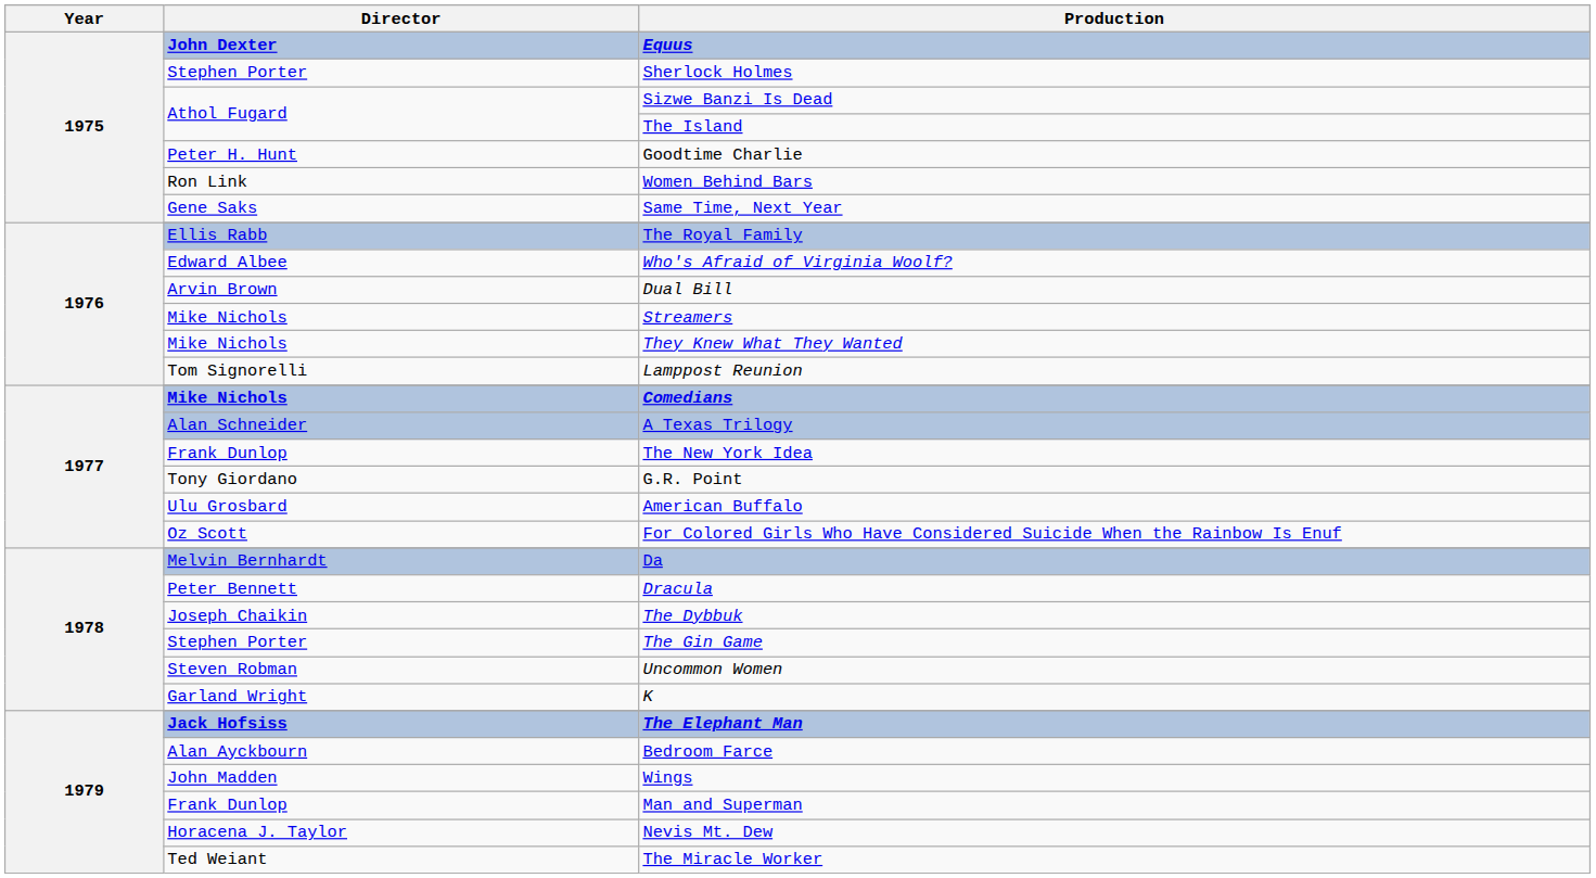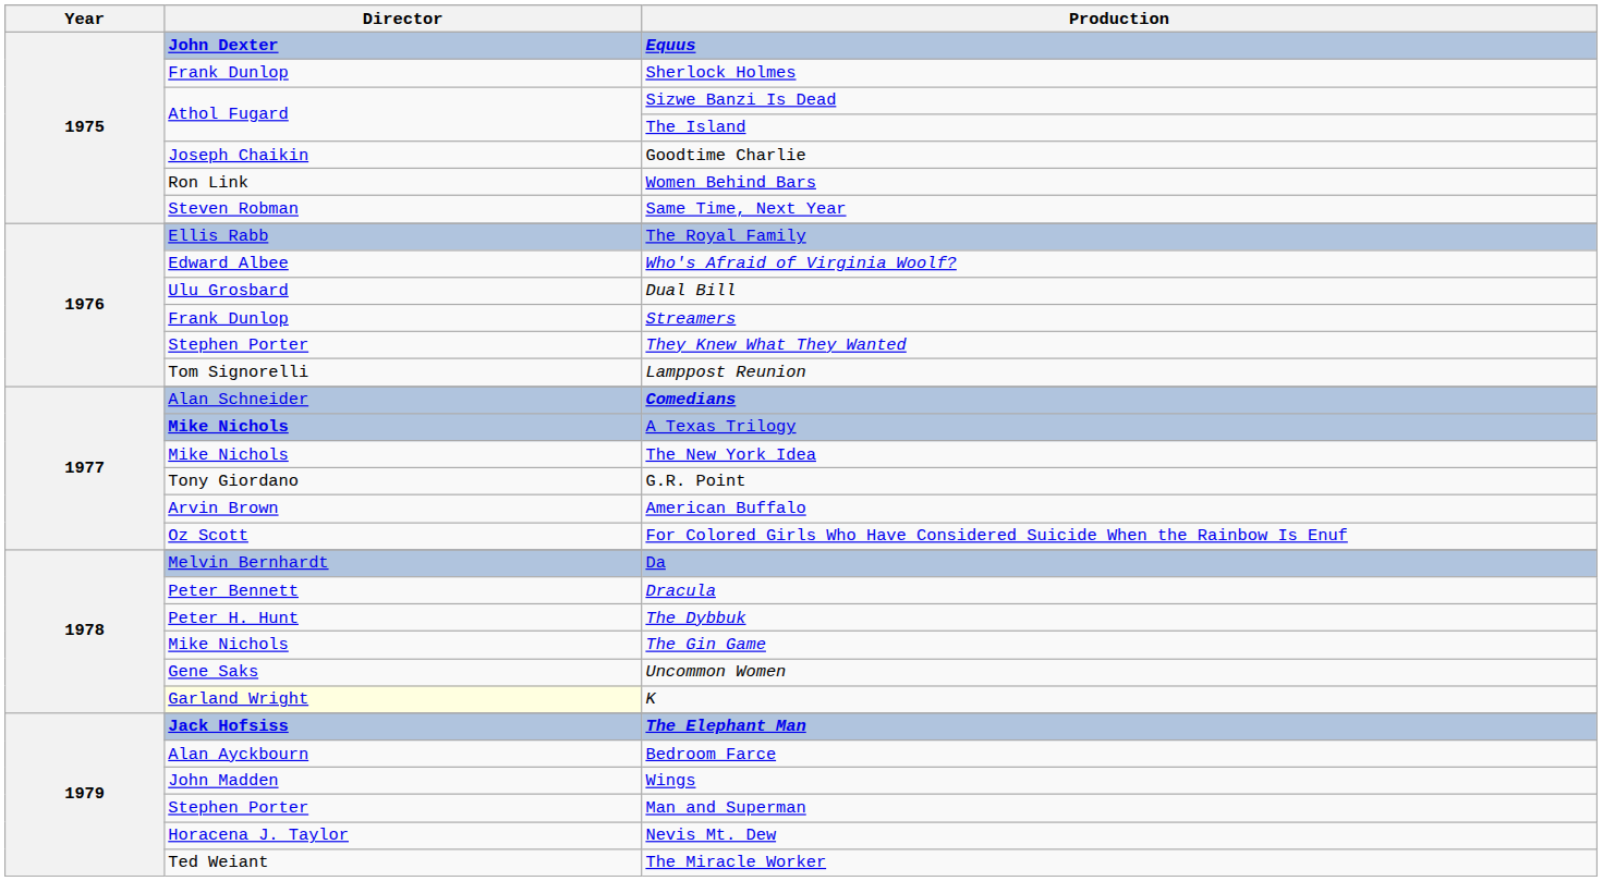 <table class="wikitable" style="width:98%;">
 <tr style="background:#bebebe;">
 <th style="width:10%;">Year</th>
 <th style="width:30%;">Director</th>
 <th style="width:60%;">Production</th>
 </tr>
 <tr>
 <th rowspan="8" align="center">1975</th>
 </tr>
 <tr style="background:#B0C4DE">
 <td><strong><a href='#'>John Dexter</a></strong></td>
 <td><strong><em><a href='#'>Equus</a><em> <strong></td>
 </tr>
 <tr>
-<td><a href='#'>Stephen Porter</a></td>
+<td><a href='#'>Frank Dunlop</a></td>
 <td></em><a href='#'>Sherlock Holmes</a><em></td>
 </tr>
 <tr>
 <td rowspan="2"><a href='#'>Athol Fugard</a></td>
 <td></em><a href='#'>Sizwe Banzi Is Dead</a><em></td>
 </tr>
 <tr>
 <td></em><a href='#'>The Island</a><em></td>
 </tr>
 <tr>
-<td><a href='#'>Peter H. Hunt</a></td>
+<td><a href='#'>Joseph Chaikin</a></td>
 <td></em>Goodtime Charlie<em></td>
 </tr>
 <tr>
 <td>Ron Link</td>
 <td></em><a href='#'>Women Behind Bars</a><em></td>
 </tr>
 <tr>
-<td><a href='#'>Gene Saks</a></td>
+<td><a href='#'>Steven Robman</a></td>
 <td></em><a href='#'>Same Time, Next Year</a><em></td>
 </tr>
 <tr>
 <th rowspan="7" align="center">1976</th>
 </tr>
 <tr style="background:#B0C4DE">
 <td></strong><a href='#'>Ellis Rabb</a><strong></td>
 <td></em></strong><a href='#'>The Royal Family</a></em> </strong></td>
 </tr>
 <tr>
 <td><a href='#'>Edward Albee</a></td>
 <td><em><a href='#'>Who's Afraid of Virginia Woolf?</a></em></td>
 </tr>
 <tr>
-<td><a href='#'>Arvin Brown</a></td>
+<td><a href='#'>Ulu Grosbard</a></td>
 <td><em>Dual Bill</em></td>
 </tr>
 <tr>
-<td><a href='#'>Mike Nichols</a></td>
+<td><a href='#'>Frank Dunlop</a></td>
 <td><em><a href='#'>Streamers</a></em></td>
 </tr>
 <tr>
-<td><a href='#'>Mike Nichols</a></td>
+<td><a href='#'>Stephen Porter</a></td>
 <td><em><a href='#'>They Knew What They Wanted</a></em></td>
 </tr>
 <tr>
 <td>Tom Signorelli</td>
 <td><em>Lamppost Reunion</em></td>
 </tr>
 <tr>
 <th rowspan="7" align="center">1977</th>
 </tr>
 <tr style="background:#B0C4DE">
-<td><strong><a href='#'>Mike Nichols</a></strong></td>
+<td></strong><a href='#'>Alan Schneider</a><strong></td>
 <td><strong><em><a href='#'>Comedians</a><em> <strong></td>
 </tr>
 <tr style="background:#B0C4DE">
-<td></strong><a href='#'>Alan Schneider</a><strong></td>
+<td><strong><a href='#'>Mike Nichols</a></strong></td>
 <td></em></strong><a href='#'>A Texas Trilogy</a><strong><em></td>
 </tr>
 <tr>
-<td><a href='#'>Frank Dunlop</a></td>
+<td><a href='#'>Mike Nichols</a></td>
 <td></em><a href='#'>The New York Idea</a><em></td>
 </tr>
 <tr>
 <td>Tony Giordano</td>
 <td></em>G.R. Point<em></td>
 </tr>
 <tr>
-<td><a href='#'>Ulu Grosbard</a></td>
+<td><a href='#'>Arvin Brown</a></td>
 <td></em><a href='#'>American Buffalo</a><em></td>
 </tr>
 <tr>
 <td><a href='#'>Oz Scott</a></td>
 <td></em><a href='#'>For Colored Girls Who Have Considered Suicide When the Rainbow Is Enuf</a><em></td>
 </tr>
 <tr>
 <th rowspan="7" align="center">1978</th>
 </tr>
 <tr style="background:#B0C4DE">
 <td></strong><a href='#'>Melvin Bernhardt</a><strong></td>
 <td></em></strong><a href='#'>Da</a></em> </strong></td>
 </tr>
 <tr>
 <td><a href='#'>Peter Bennett</a></td>
 <td><em><a href='#'>Dracula</a></em></td>
 </tr>
 <tr>
-<td><a href='#'>Joseph Chaikin</a></td>
+<td><a href='#'>Peter H. Hunt</a></td>
 <td><em><a href='#'>The Dybbuk</a></em></td>
 </tr>
 <tr>
-<td><a href='#'>Stephen Porter</a></td>
+<td><a href='#'>Mike Nichols</a></td>
 <td><em><a href='#'>The Gin Game</a></em></td>
 </tr>
 <tr>
-<td><a href='#'>Steven Robman</a></td>
+<td><a href='#'>Gene Saks</a></td>
 <td><em>Uncommon Women</em></td>
 </tr>
 <tr>
-<td><a href='#'>Garland Wright</a></td>
+<td style="background: lightyellow;"><a href='#'>Garland Wright</a></td>
 <td><em>K</em></td>
 </tr>
 <tr>
 <th rowspan="7" align="center">1979</th>
 </tr>
 <tr style="background:#B0C4DE">
 <td><strong><a href='#'>Jack Hofsiss</a></strong></td>
 <td><strong><em><a href='#'>The Elephant Man</a><em> <strong></td>
 </tr>
 <tr>
 <td><a href='#'>Alan Ayckbourn</a></td>
 <td></em><a href='#'>Bedroom Farce</a><em></td>
 </tr>
 <tr>
 <td><a href='#'>John Madden</a></td>
 <td></em><a href='#'>Wings</a><em></td>
 </tr>
 <tr>
-<td><a href='#'>Frank Dunlop</a></td>
+<td><a href='#'>Stephen Porter</a></td>
 <td></em><a href='#'>Man and Superman</a><em></td>
 </tr>
 <tr>
 <td><a href='#'>Horacena J. Taylor</a></td>
 <td></em><a href='#'>Nevis Mt. Dew</a><em></td>
 </tr>
 <tr>
 <td>Ted Weiant</td>
 <td></em><a href='#'>The Miracle Worker</a><em></td>
 </tr>
 </table>
